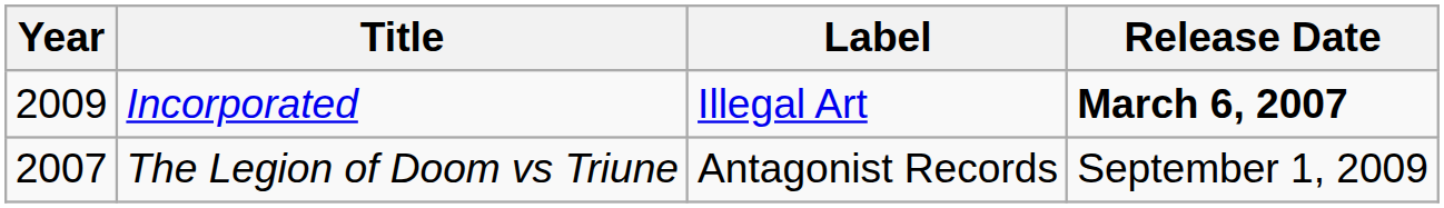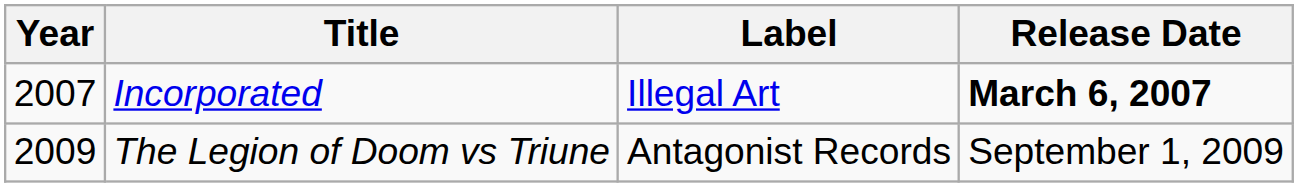 <table class="wikitable">
 <tr>
 <th>Year</th>
 <th>Title</th>
 <th>Label</th>
 <th>Release Date</th>
 </tr>
 <tr>
-<td>2009</td>
+<td>2007</td>
 <td><em><a href='#'>Incorporated</a></em></td>
 <td><a href='#'>Illegal Art</a></td>
 <td><strong>March 6, 2007</strong></td>
 </tr>
 <tr>
-<td>2007</td>
+<td>2009</td>
 <td><em>The Legion of Doom vs Triune</em></td>
 <td>Antagonist Records</td>
 <td>September 1, 2009</td>
 </tr>
 </table>
